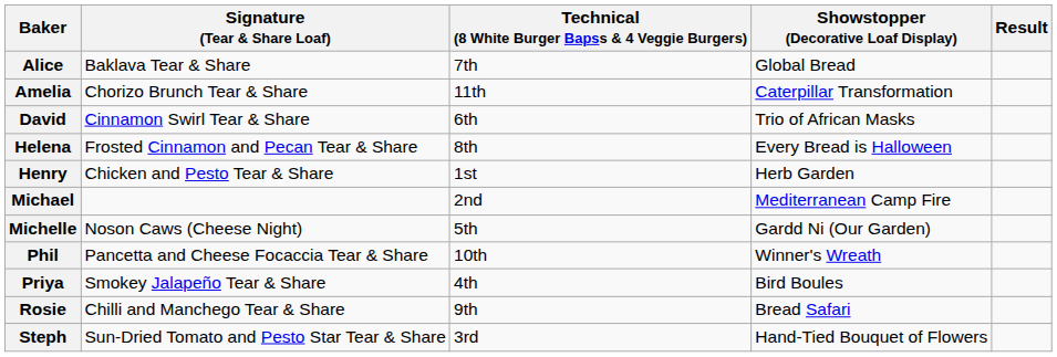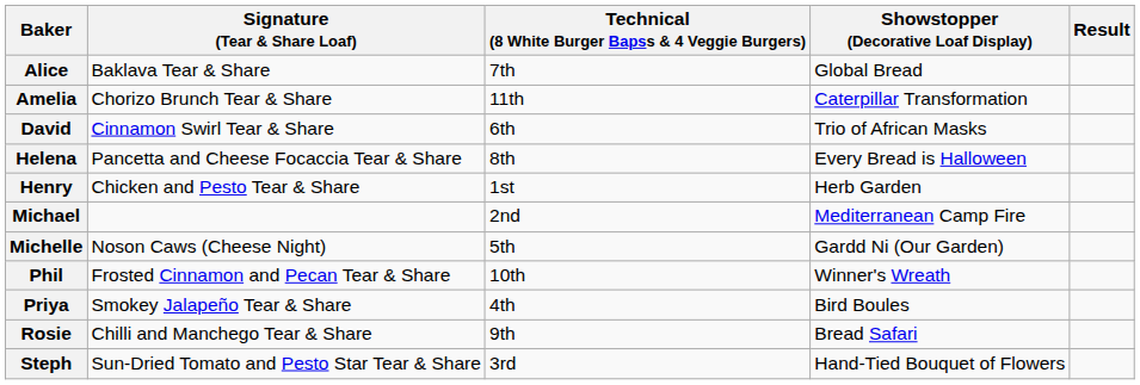 <table class="wikitable sortable col3center sticky-header">
 <tr>
 <th scope="col">Baker</th>
 <th scope="col" class="unsortable">Signature<br><small>(Tear & Share Loaf)</small></th>
 <th scope="col">Technical<br><small>(8 White Burger <a href='#'>Baps</a>s & 4 Veggie Burgers)</small></th>
 <th scope="col" class="unsortable">Showstopper<br><small>(Decorative Loaf Display)</small></th>
 <th scope="col">Result</th>
 </tr>
 <tr>
 <th scope="row">Alice</th>
 <td>Baklava Tear & Share</td>
 <td>7th</td>
 <td>Global Bread</td>
 <td></td>
 </tr>
 <tr>
 <th scope="row">Amelia</th>
 <td>Chorizo Brunch Tear & Share</td>
 <td>11th</td>
 <td><a href='#'>Caterpillar</a> Transformation</td>
 <td></td>
 </tr>
 <tr>
 <th scope="row">David</th>
 <td><a href='#'>Cinnamon</a> Swirl Tear & Share</td>
 <td>6th</td>
 <td>Trio of African Masks</td>
 <td></td>
 </tr>
 <tr>
 <th scope="row">Helena</th>
-<td>Frosted <a href='#'>Cinnamon</a> and <a href='#'>Pecan</a> Tear & Share</td>
+<td>Pancetta and Cheese Focaccia Tear & Share</td>
 <td>8th</td>
 <td>Every Bread is <a href='#'>Halloween</a></td>
 <td></td>
 </tr>
 <tr>
 <th scope="row">Henry</th>
 <td>Chicken and <a href='#'>Pesto</a> Tear & Share</td>
 <td>1st</td>
 <td>Herb Garden</td>
 <td></td>
 </tr>
 <tr>
 <th scope="row">Michael</th>
 <td></td>
 <td>2nd</td>
 <td><a href='#'>Mediterranean</a> Camp Fire</td>
 <td></td>
 </tr>
 <tr>
 <th scope="row">Michelle</th>
 <td>Noson Caws (Cheese Night)</td>
 <td>5th</td>
 <td>Gardd Ni (Our Garden)</td>
 <td></td>
 </tr>
 <tr>
 <th scope="row">Phil</th>
-<td>Pancetta and Cheese Focaccia Tear & Share</td>
+<td>Frosted <a href='#'>Cinnamon</a> and <a href='#'>Pecan</a> Tear & Share</td>
 <td>10th</td>
 <td>Winner's <a href='#'>Wreath</a></td>
 <td></td>
 </tr>
 <tr>
 <th scope="row">Priya</th>
 <td>Smokey <a href='#'>Jalapeño</a> Tear & Share</td>
 <td>4th</td>
 <td>Bird Boules</td>
 <td></td>
 </tr>
 <tr>
 <th scope="row">Rosie</th>
 <td>Chilli and Manchego Tear & Share</td>
 <td>9th</td>
 <td>Bread <a href='#'>Safari</a></td>
 <td></td>
 </tr>
 <tr>
 <th scope="row">Steph</th>
 <td>Sun-Dried Tomato and <a href='#'>Pesto</a> Star Tear & Share</td>
 <td>3rd</td>
 <td>Hand-Tied Bouquet of Flowers</td>
 <td></td>
 </tr>
 </table>
